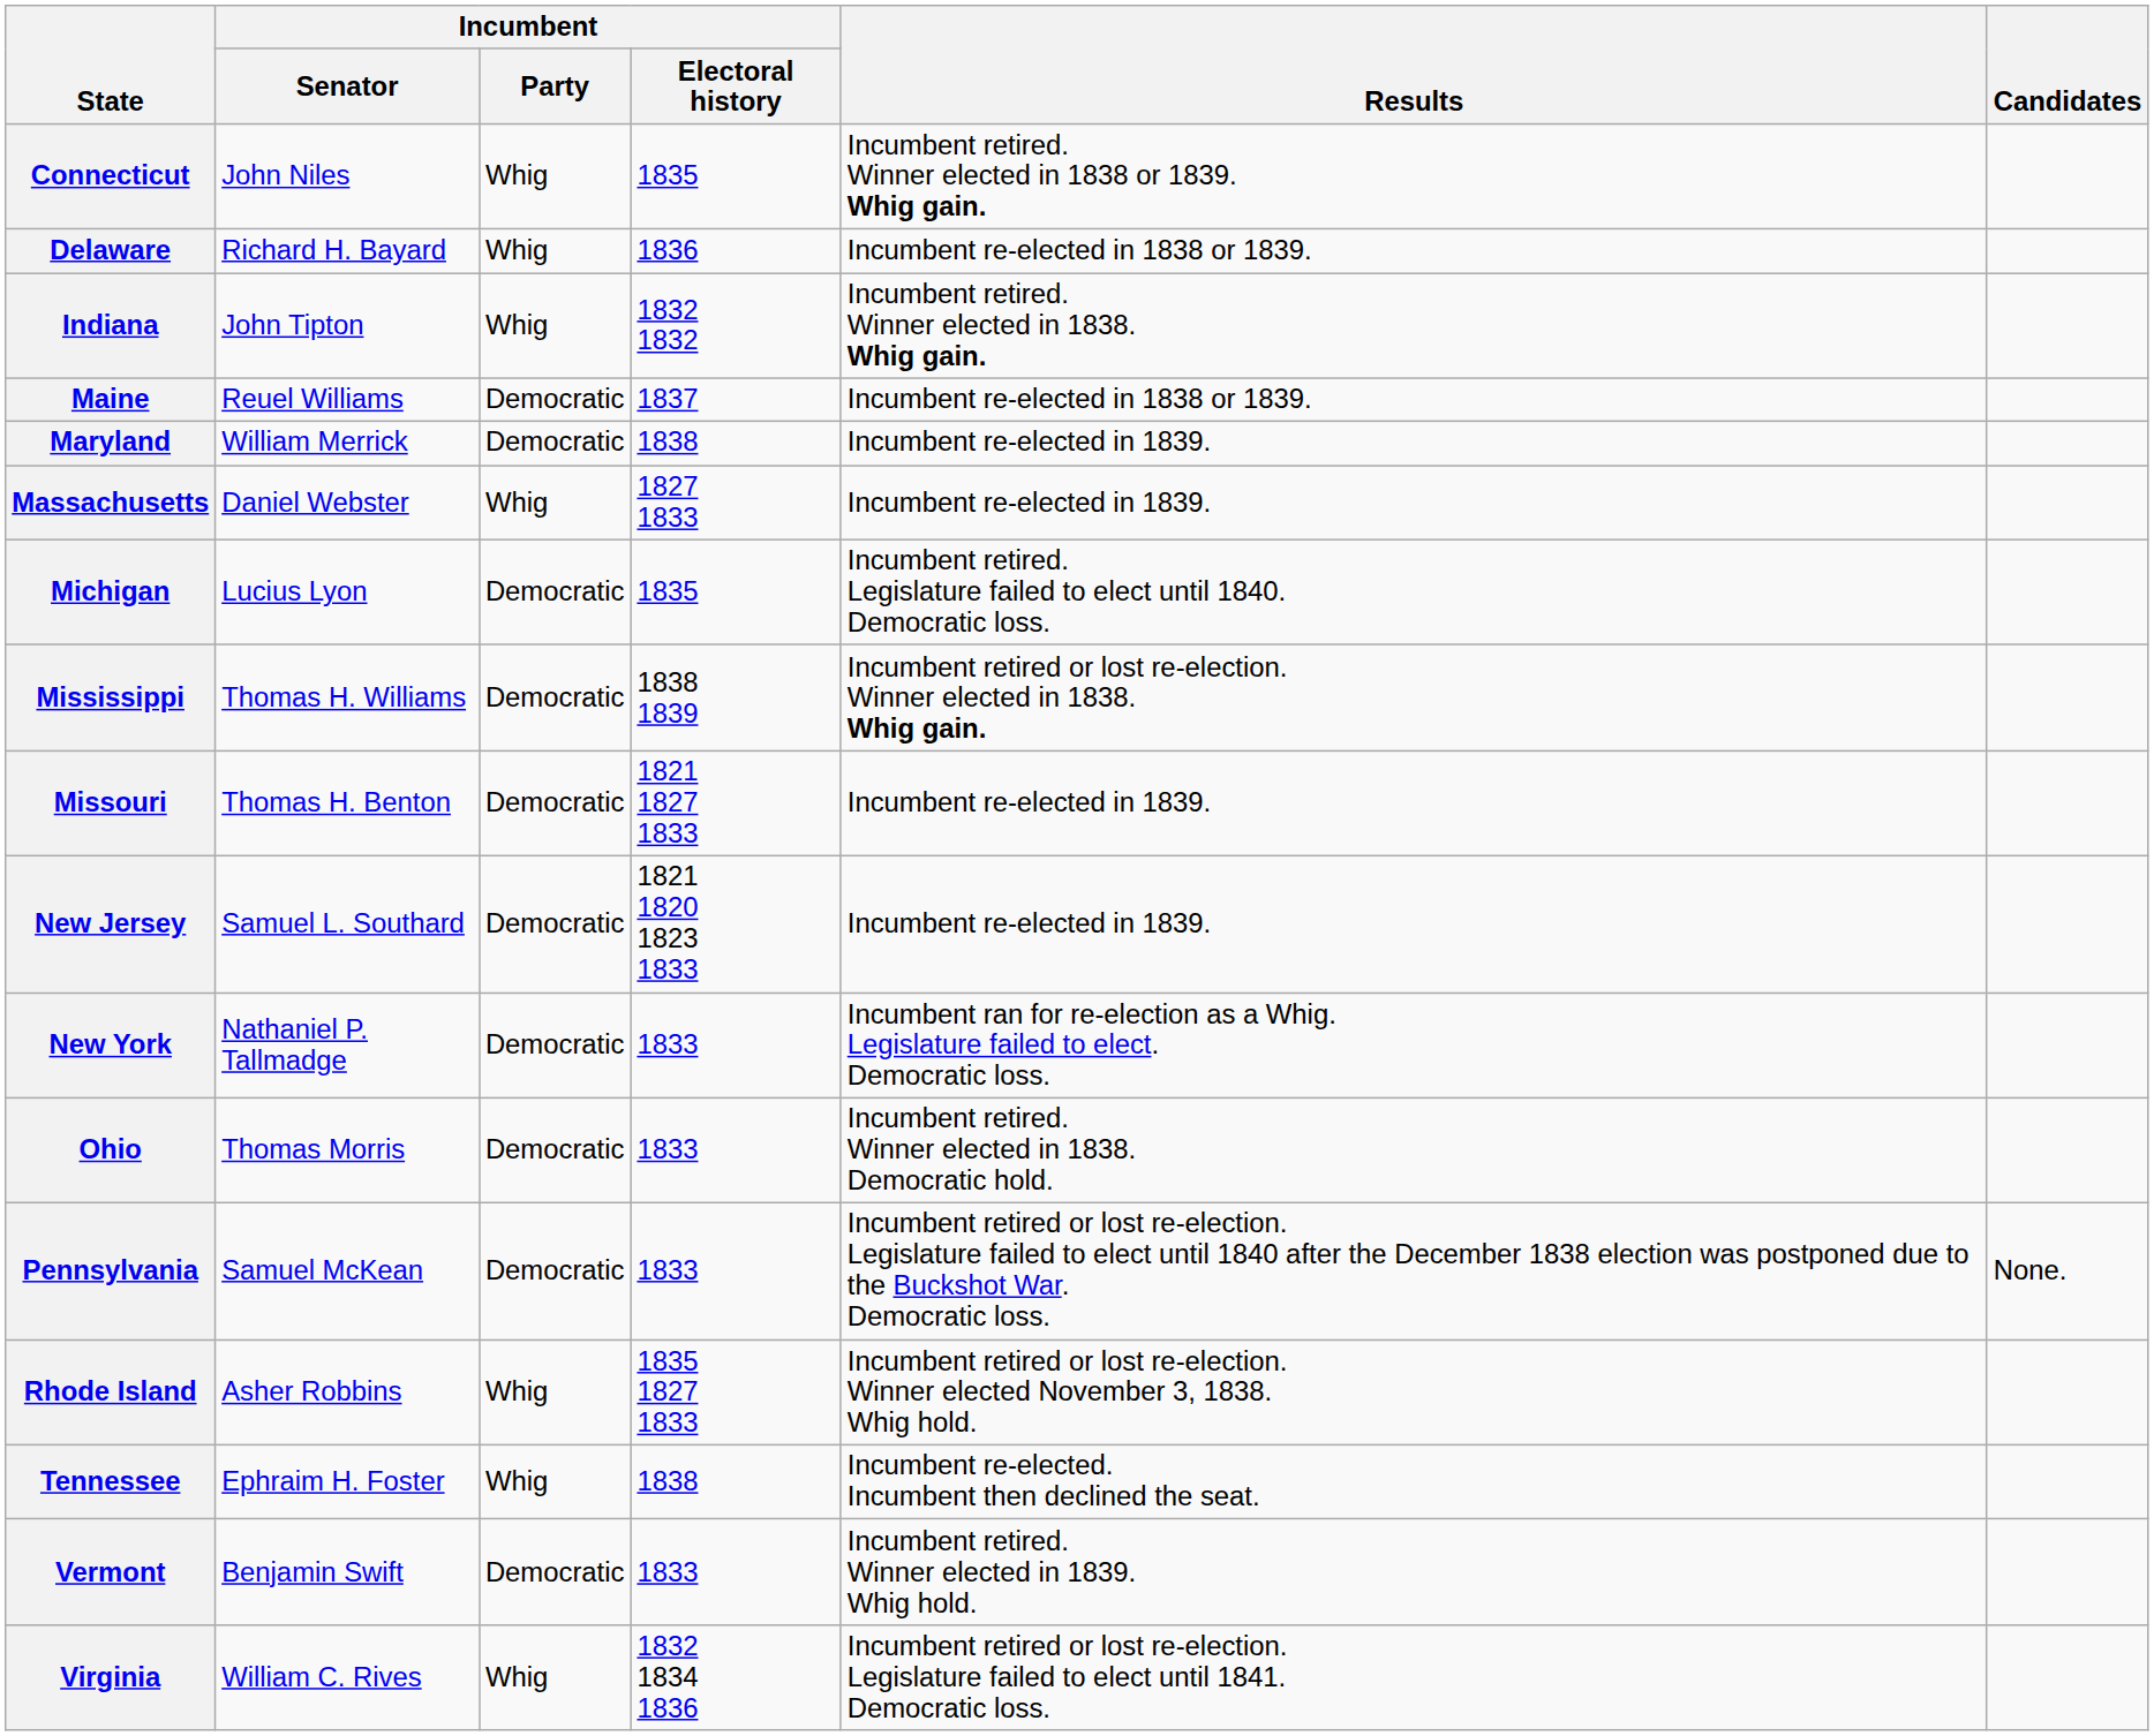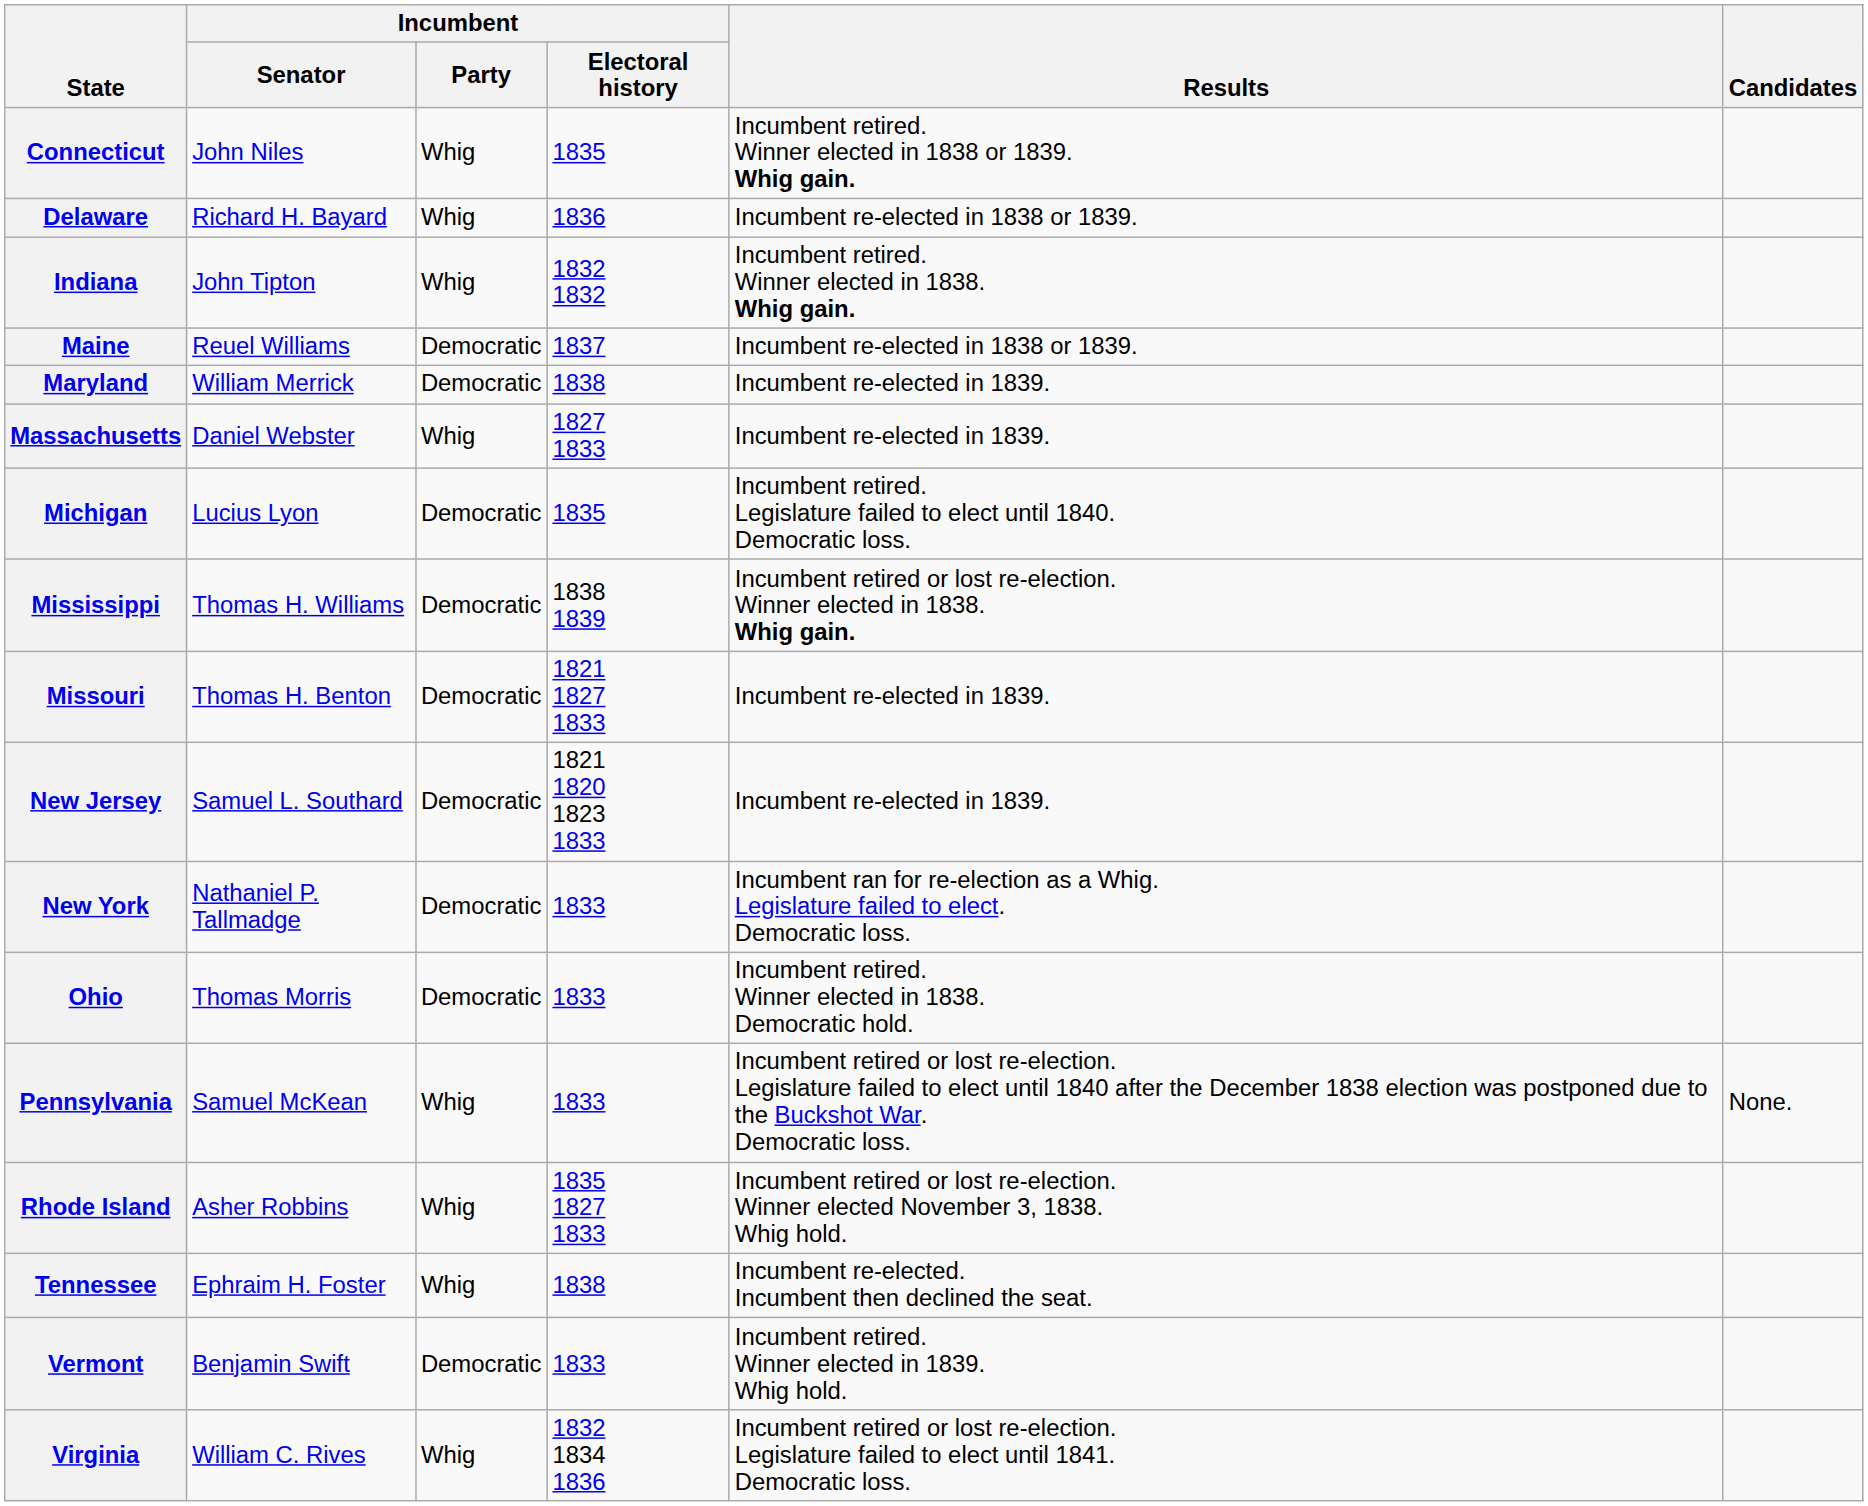 <table class="wikitable">
 <tr valign=bottom>
 <th rowspan=2>State</th>
 <th colspan=3>Incumbent</th>
 <th rowspan=2>Results</th>
 <th rowspan=2>Candidates</th>
 </tr>
 <tr>
 <th>Senator</th>
 <th>Party</th>
 <th>Electoral history</th>
 </tr>
 <tr>
 <th><a href='#'>Connecticut</a></th>
 <td><a href='#'>John Niles</a></td>
 <td>Whig</td>
 <td><a href='#'>1835 </a></td>
 <td>Incumbent retired.<br>Winner elected in 1838 or 1839.<br><strong>Whig gain.</strong></td>
 <td nowrap></td>
 </tr>
 <tr>
 <th><a href='#'>Delaware</a></th>
 <td><a href='#'>Richard H. Bayard</a></td>
 <td>Whig</td>
 <td><a href='#'>1836 </a></td>
 <td>Incumbent re-elected in 1838 or 1839.</td>
 <td nowrap></td>
 </tr>
 <tr>
 <th><a href='#'>Indiana</a></th>
 <td><a href='#'>John Tipton</a></td>
 <td>Whig</td>
 <td><a href='#'>1832 </a><br><a href='#'>1832</a></td>
 <td>Incumbent retired.<br>Winner elected in 1838.<br><strong>Whig gain.</strong></td>
 <td nowrap></td>
 </tr>
 <tr>
 <th><a href='#'>Maine</a></th>
 <td><a href='#'>Reuel Williams</a></td>
 <td>Democratic</td>
 <td><a href='#'>1837 </a></td>
 <td>Incumbent re-elected in 1838 or 1839.</td>
 <td nowrap></td>
 </tr>
 <tr>
 <th><a href='#'>Maryland</a></th>
 <td><a href='#'>William Merrick</a></td>
 <td>Democratic</td>
 <td><a href='#'>1838 </a></td>
 <td>Incumbent re-elected in 1839.</td>
 <td nowrap></td>
 </tr>
 <tr>
 <th><a href='#'>Massachusetts</a></th>
 <td><a href='#'>Daniel Webster</a></td>
 <td>Whig</td>
 <td><a href='#'>1827 </a><br><a href='#'>1833</a></td>
 <td>Incumbent re-elected in 1839.</td>
 <td nowrap></td>
 </tr>
 <tr>
 <th><a href='#'>Michigan</a></th>
 <td><a href='#'>Lucius Lyon</a></td>
 <td>Democratic</td>
 <td><a href='#'>1835</a></td>
 <td>Incumbent retired.<br>Legislature failed to elect until 1840.<br>Democratic loss.</td>
 <td></td>
 </tr>
 <tr>
 <th><a href='#'>Mississippi</a></th>
 <td><a href='#'>Thomas H. Williams</a></td>
 <td>Democratic</td>
 <td>1838 <br><a href='#'>1839 </a></td>
 <td>Incumbent retired or lost re-election.<br>Winner elected in 1838.<br><strong>Whig gain.</strong></td>
 <td nowrap></td>
 </tr>
 <tr>
 <th><a href='#'>Missouri</a></th>
 <td><a href='#'>Thomas H. Benton</a></td>
 <td>Democratic</td>
 <td><a href='#'>1821</a><br><a href='#'>1827</a><br><a href='#'>1833</a></td>
 <td>Incumbent re-elected in 1839.</td>
 <td nowrap></td>
 </tr>
 <tr>
 <th><a href='#'>New Jersey</a></th>
 <td><a href='#'>Samuel L. Southard</a></td>
 <td>Democratic</td>
 <td>1821 <br><a href='#'>1820</a><br>1823 <br><a href='#'>1833</a></td>
 <td>Incumbent re-elected in 1839.</td>
 <td nowrap></td>
 </tr>
 <tr>
 <th><a href='#'>New York</a></th>
 <td><a href='#'>Nathaniel P. Tallmadge</a></td>
 <td>Democratic</td>
 <td><a href='#'>1833</a></td>
 <td>Incumbent ran for re-election as a Whig.<br><a href='#'>Legislature failed to elect</a>.<br>Democratic loss.</td>
 <td nowrap></td>
 </tr>
 <tr>
 <th><a href='#'>Ohio</a></th>
 <td><a href='#'>Thomas Morris</a></td>
 <td>Democratic</td>
 <td><a href='#'>1833</a></td>
 <td>Incumbent retired.<br>Winner elected in 1838.<br>Democratic hold.</td>
 <td nowrap></td>
 </tr>
 <tr>
 <th><a href='#'>Pennsylvania</a></th>
 <td><a href='#'>Samuel McKean</a></td>
-<td>Democratic</td>
+<td>Whig</td>
 <td><a href='#'>1833</a></td>
 <td>Incumbent retired or lost re-election.<br>Legislature failed to elect until 1840 after the December 1838 election was postponed due to the <a href='#'>Buckshot War</a>.<br>Democratic loss.</td>
 <td>None.</td>
 </tr>
 <tr>
 <th><a href='#'>Rhode Island</a></th>
 <td><a href='#'>Asher Robbins</a></td>
 <td>Whig</td>
 <td><a href='#'>1835 </a><br><a href='#'>1827</a><br><a href='#'>1833</a></td>
 <td>Incumbent retired or lost re-election.<br>Winner elected November 3, 1838.<br>Whig hold.</td>
 <td nowrap></td>
 </tr>
 <tr>
 <th><a href='#'>Tennessee</a></th>
 <td><a href='#'>Ephraim H. Foster</a></td>
 <td>Whig</td>
 <td><a href='#'>1838 </a></td>
 <td>Incumbent re-elected.<br>Incumbent then declined the seat.</td>
 <td nowrap></td>
 </tr>
 <tr>
 <th><a href='#'>Vermont</a></th>
 <td><a href='#'>Benjamin Swift</a></td>
 <td>Democratic</td>
 <td><a href='#'>1833</a></td>
 <td>Incumbent retired.<br>Winner elected in 1839.<br>Whig hold.</td>
 <td nowrap></td>
 </tr>
 <tr>
 <th><a href='#'>Virginia</a></th>
 <td><a href='#'>William C. Rives</a></td>
 <td>Whig</td>
 <td><a href='#'>1832 </a><br>1834 <br><a href='#'>1836 </a></td>
 <td>Incumbent retired or lost re-election.<br>Legislature failed to elect until 1841.<br>Democratic loss.</td>
 <td></td>
 </tr>
 </table>
